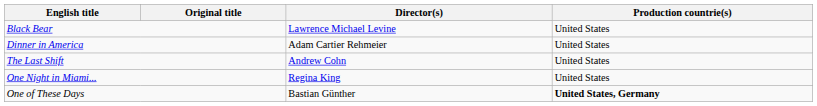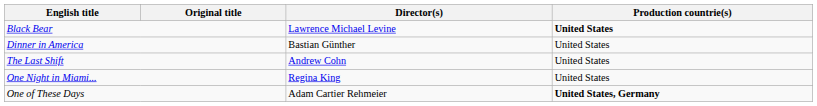 <table class="sortable wikitable" style="width:100%; margin-bottom:4px" cellpadding="5">
 <tr>
 <th scope="col">English title</th>
 <th scope="col">Original title</th>
 <th scope="col">Director(s)</th>
 <th scope="col">Production countrie(s)</th>
 </tr>
 <tr>
 <td colspan="2"><em><a href='#'>Black Bear</a></em></td>
 <td><a href='#'>Lawrence Michael Levine</a></td>
-<td>United States</td>
+<td><strong>United States</strong></td>
 </tr>
 <tr>
 <td colspan="2"><em><a href='#'>Dinner in America</a></em></td>
-<td>Adam Cartier Rehmeier</td>
+<td>Bastian Günther</td>
 <td>United States</td>
 </tr>
 <tr>
 <td colspan="2"><em><a href='#'>The Last Shift</a></em></td>
 <td><a href='#'>Andrew Cohn</a></td>
 <td>United States</td>
 </tr>
 <tr>
 <td colspan="2"><em><a href='#'>One Night in Miami...</a></em></td>
 <td><a href='#'>Regina King</a></td>
 <td>United States</td>
 </tr>
 <tr>
 <td colspan="2"><em>One of These Days</em></td>
-<td>Bastian Günther</td>
+<td>Adam Cartier Rehmeier</td>
 <td><strong>United States, Germany</strong></td>
 </tr>
 </table>
